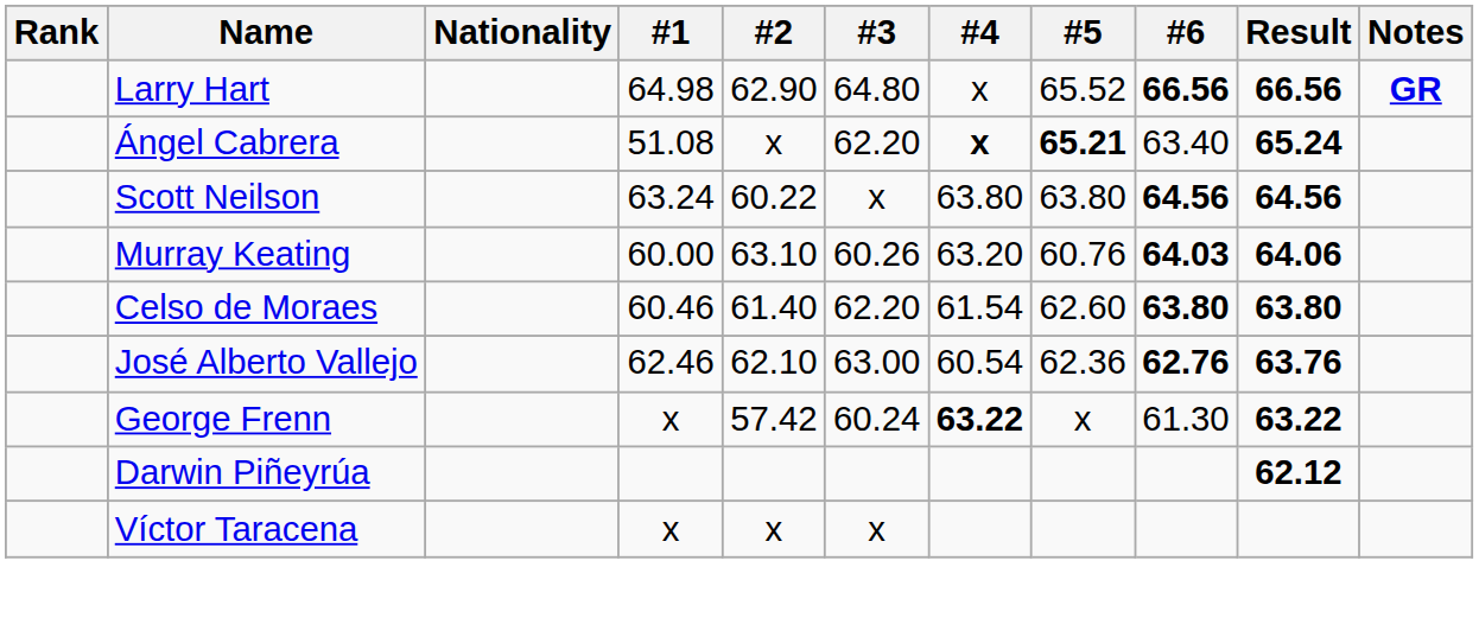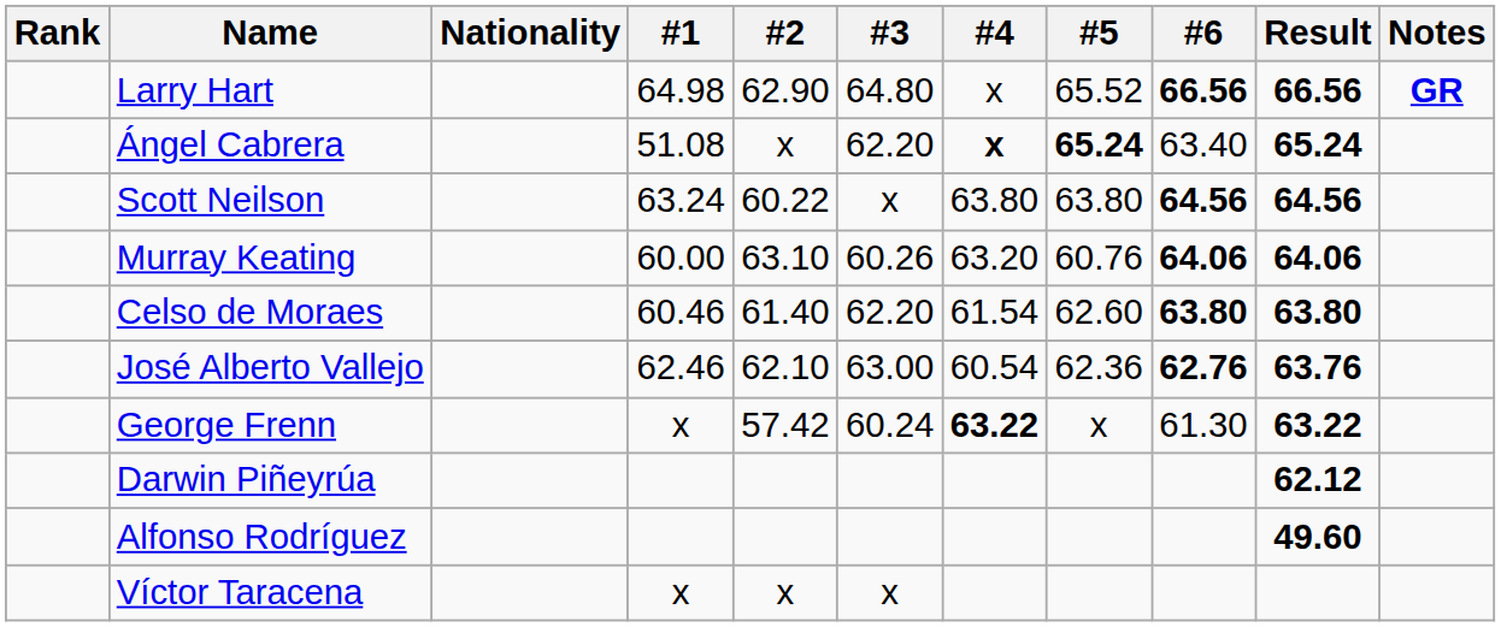 <table class="wikitable sortable" style="text-align:center">
 <tr>
 <th>Rank</th>
 <th>Name</th>
 <th>Nationality</th>
 <th>#1</th>
 <th>#2</th>
 <th>#3</th>
 <th>#4</th>
 <th>#5</th>
 <th>#6</th>
 <th>Result</th>
 <th>Notes</th>
 </tr>
 <tr>
 <td></td>
 <td align=left><a href='#'>Larry Hart</a></td>
 <td align=left></td>
 <td>64.98</td>
 <td>62.90</td>
 <td>64.80</td>
 <td>x</td>
 <td>65.52</td>
 <td><strong>66.56</strong></td>
 <td><strong>66.56</strong></td>
 <td><strong><a href='#'>GR</a></strong></td>
 </tr>
 <tr>
 <td></td>
 <td align=left><a href='#'>Ángel Cabrera</a></td>
 <td align=left></td>
 <td>51.08</td>
 <td>x</td>
 <td>62.20</td>
 <td><strong>x</strong></td>
-<td><strong>65.21</strong></td>
+<td><strong>65.24</strong></td>
 <td>63.40</td>
 <td><strong>65.24</strong></td>
 <td></td>
 </tr>
 <tr>
 <td></td>
 <td align=left><a href='#'>Scott Neilson</a></td>
 <td align=left></td>
 <td>63.24</td>
 <td>60.22</td>
 <td>x</td>
 <td>63.80</td>
 <td>63.80</td>
 <td><strong>64.56</strong></td>
 <td><strong>64.56</strong></td>
 <td></td>
 </tr>
 <tr>
 <td></td>
 <td align=left><a href='#'>Murray Keating</a></td>
 <td align=left></td>
 <td>60.00</td>
 <td>63.10</td>
 <td>60.26</td>
 <td>63.20</td>
 <td>60.76</td>
-<td><strong>64.03</strong></td>
+<td><strong>64.06</strong></td>
 <td><strong>64.06</strong></td>
 <td></td>
 </tr>
 <tr>
 <td></td>
 <td align=left><a href='#'>Celso de Moraes</a></td>
 <td align=left></td>
 <td>60.46</td>
 <td>61.40</td>
 <td>62.20</td>
 <td>61.54</td>
 <td>62.60</td>
 <td><strong>63.80</strong></td>
 <td><strong>63.80</strong></td>
 <td></td>
 </tr>
 <tr>
 <td></td>
 <td align=left><a href='#'>José Alberto Vallejo</a></td>
 <td align=left></td>
 <td>62.46</td>
 <td>62.10</td>
 <td>63.00</td>
 <td>60.54</td>
 <td>62.36</td>
 <td><strong>62.76</strong></td>
 <td><strong>63.76</strong></td>
 <td></td>
 </tr>
 <tr>
 <td></td>
 <td align=left><a href='#'>George Frenn</a></td>
 <td align=left></td>
 <td>x</td>
 <td>57.42</td>
 <td>60.24</td>
 <td><strong>63.22</strong></td>
 <td>x</td>
 <td>61.30</td>
 <td><strong>63.22</strong></td>
 <td></td>
 </tr>
 <tr>
 <td></td>
 <td align=left><a href='#'>Darwin Piñeyrúa</a></td>
 <td align=left></td>
 <td></td>
 <td></td>
 <td></td>
 <td></td>
 <td></td>
 <td></td>
 <td><strong>62.12</strong></td>
 <td></td>
 </tr>
 <tr>
 <td></td>
+<td align=left><a href='#'>Alfonso Rodríguez</a></td>
+<td align=left></td>
+<td></td>
+<td></td>
+<td></td>
+<td></td>
+<td></td>
+<td></td>
+<td><strong>49.60</strong></td>
+<td></td>
+</tr>
+<tr>
+<td></td>
 <td align=left><a href='#'>Víctor Taracena</a></td>
 <td align=left></td>
 <td>x</td>
 <td>x</td>
 <td>x</td>
 <td></td>
 <td></td>
 <td></td>
 <td><strong></strong></td>
 <td></td>
 </tr>
 </table>
